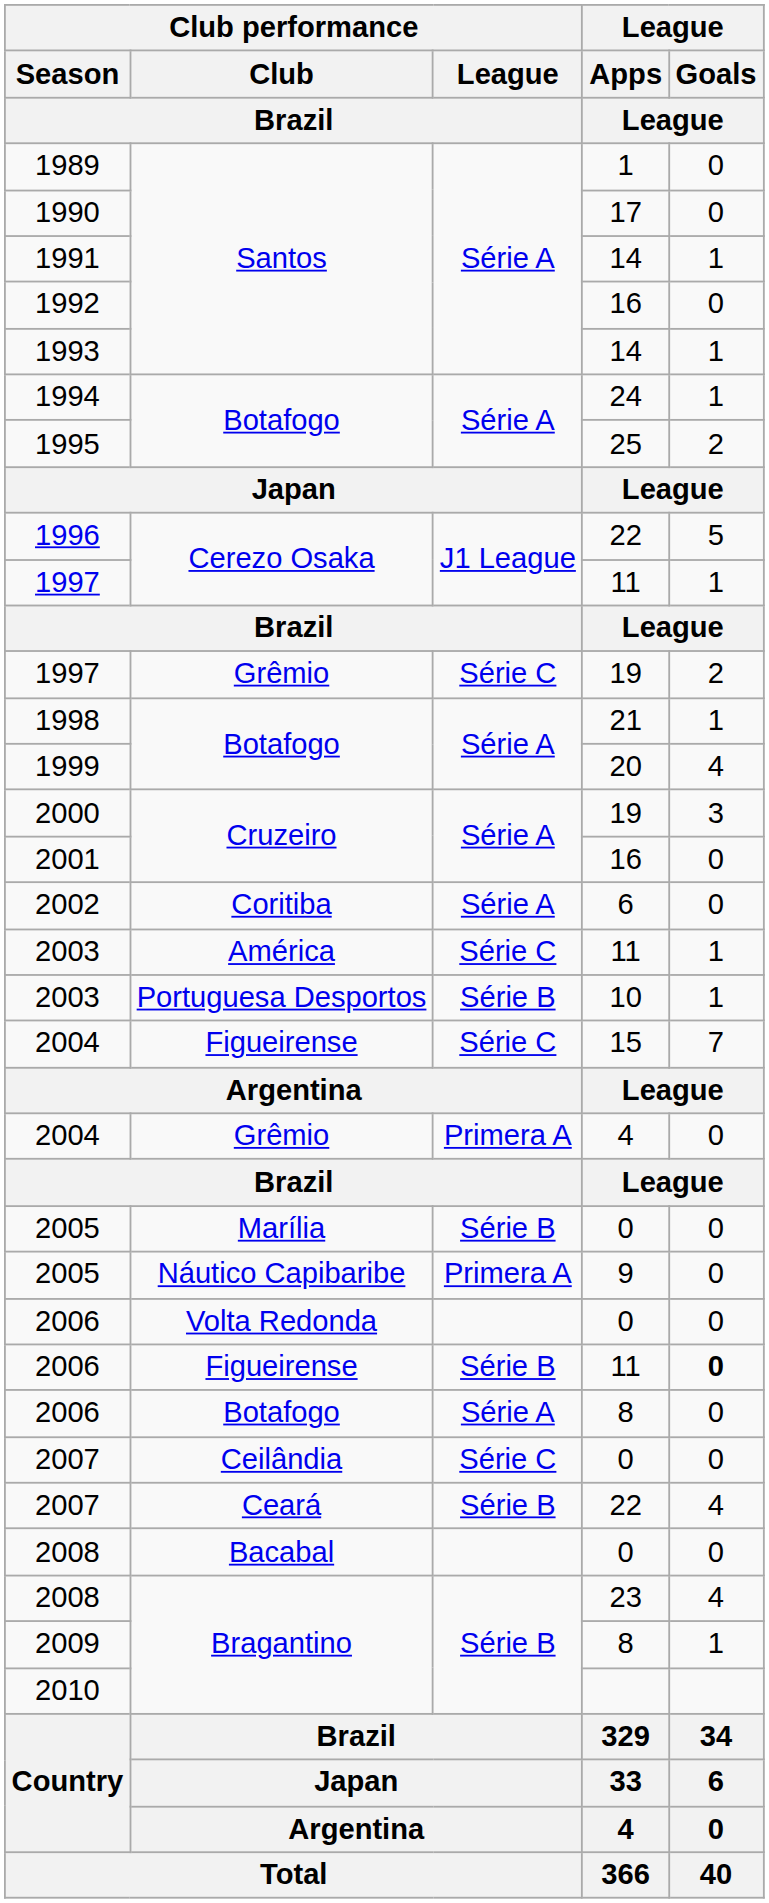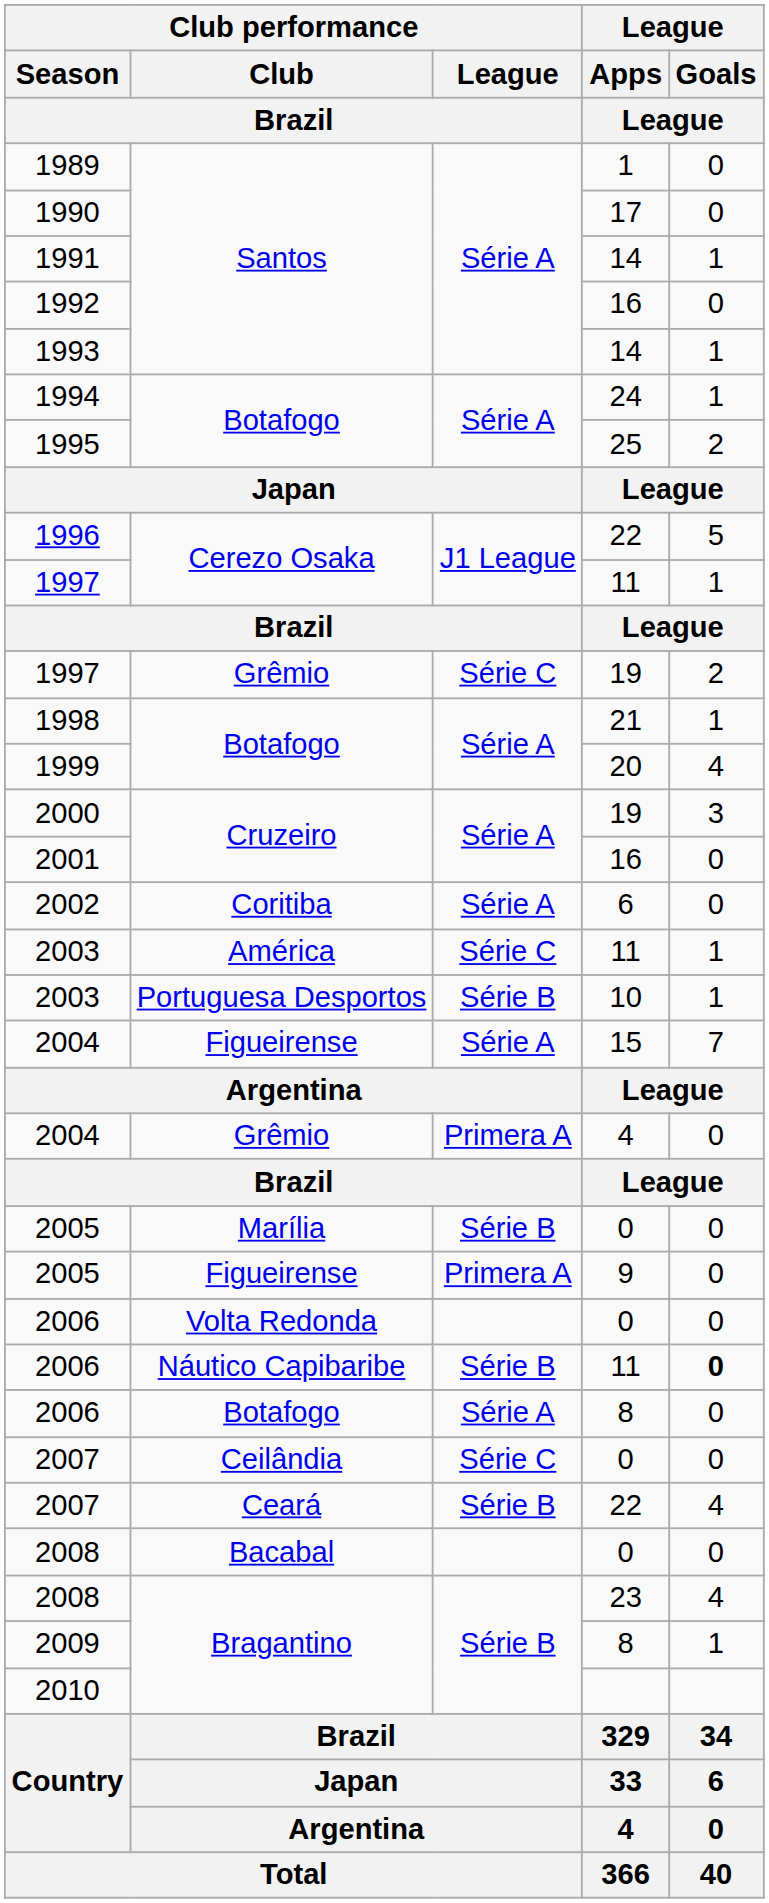 <table class="wikitable" style="text-align:center;">
 <tr>
 <th colspan=3>Club performance</th>
 <th colspan=2>League</th>
 </tr>
 <tr>
 <th>Season</th>
 <th>Club</th>
 <th>League</th>
 <th>Apps</th>
 <th>Goals</th>
 </tr>
 <tr>
 <th colspan=3>Brazil</th>
 <th colspan=2>League</th>
 </tr>
 <tr>
 <td>1989</td>
 <td rowspan="5"><a href='#'>Santos</a></td>
 <td rowspan="5"><a href='#'>Série A</a></td>
 <td>1</td>
 <td>0</td>
 </tr>
 <tr>
 <td>1990</td>
 <td>17</td>
 <td>0</td>
 </tr>
 <tr>
 <td>1991</td>
 <td>14</td>
 <td>1</td>
 </tr>
 <tr>
 <td>1992</td>
 <td>16</td>
 <td>0</td>
 </tr>
 <tr>
 <td>1993</td>
 <td>14</td>
 <td>1</td>
 </tr>
 <tr>
 <td>1994</td>
 <td rowspan="2"><a href='#'>Botafogo</a></td>
 <td rowspan="2"><a href='#'>Série A</a></td>
 <td>24</td>
 <td>1</td>
 </tr>
 <tr>
 <td>1995</td>
 <td>25</td>
 <td>2</td>
 </tr>
 <tr>
 <th colspan=3>Japan</th>
 <th colspan=2>League</th>
 </tr>
 <tr>
 <td><a href='#'>1996</a></td>
 <td rowspan="2"><a href='#'>Cerezo Osaka</a></td>
 <td rowspan="2"><a href='#'>J1 League</a></td>
 <td>22</td>
 <td>5</td>
 </tr>
 <tr>
 <td><a href='#'>1997</a></td>
 <td>11</td>
 <td>1</td>
 </tr>
 <tr>
 <th colspan=3>Brazil</th>
 <th colspan=2>League</th>
 </tr>
 <tr>
 <td>1997</td>
 <td><a href='#'>Grêmio</a></td>
 <td><a href='#'>Série C</a></td>
 <td>19</td>
 <td>2</td>
 </tr>
 <tr>
 <td>1998</td>
 <td rowspan="2"><a href='#'>Botafogo</a></td>
 <td rowspan="2"><a href='#'>Série A</a></td>
 <td>21</td>
 <td>1</td>
 </tr>
 <tr>
 <td>1999</td>
 <td>20</td>
 <td>4</td>
 </tr>
 <tr>
 <td>2000</td>
 <td rowspan="2"><a href='#'>Cruzeiro</a></td>
 <td rowspan="2"><a href='#'>Série A</a></td>
 <td>19</td>
 <td>3</td>
 </tr>
 <tr>
 <td>2001</td>
 <td>16</td>
 <td>0</td>
 </tr>
 <tr>
 <td>2002</td>
 <td><a href='#'>Coritiba</a></td>
 <td><a href='#'>Série A</a></td>
 <td>6</td>
 <td>0</td>
 </tr>
 <tr>
 <td>2003</td>
 <td><a href='#'>América</a></td>
 <td><a href='#'>Série C</a></td>
 <td>11</td>
 <td>1</td>
 </tr>
 <tr>
 <td>2003</td>
 <td><a href='#'>Portuguesa Desportos</a></td>
 <td><a href='#'>Série B</a></td>
 <td>10</td>
 <td>1</td>
 </tr>
 <tr>
 <td>2004</td>
 <td><a href='#'>Figueirense</a></td>
-<td><a href='#'>Série C</a></td>
+<td><a href='#'>Série A</a></td>
 <td>15</td>
 <td>7</td>
 </tr>
 <tr>
 <th colspan=3>Argentina</th>
 <th colspan=2>League</th>
 </tr>
 <tr>
 <td>2004</td>
 <td><a href='#'>Grêmio</a></td>
 <td><a href='#'>Primera A</a></td>
 <td>4</td>
 <td>0</td>
 </tr>
 <tr>
 <th colspan=3>Brazil</th>
 <th colspan=2>League</th>
 </tr>
 <tr>
 <td>2005</td>
 <td><a href='#'>Marília</a></td>
 <td><a href='#'>Série B</a></td>
 <td>0</td>
 <td>0</td>
 </tr>
 <tr>
 <td>2005</td>
-<td><a href='#'>Náutico Capibaribe</a></td>
+<td><a href='#'>Figueirense</a></td>
 <td><a href='#'>Primera A</a></td>
 <td>9</td>
 <td>0</td>
 </tr>
 <tr>
 <td>2006</td>
 <td><a href='#'>Volta Redonda</a></td>
 <td></td>
 <td>0</td>
 <td>0</td>
 </tr>
 <tr>
 <td>2006</td>
-<td><a href='#'>Figueirense</a></td>
+<td><a href='#'>Náutico Capibaribe</a></td>
 <td><a href='#'>Série B</a></td>
 <td>11</td>
 <td><strong>0</strong></td>
 </tr>
 <tr>
 <td>2006</td>
 <td><a href='#'>Botafogo</a></td>
 <td><a href='#'>Série A</a></td>
 <td>8</td>
 <td>0</td>
 </tr>
 <tr>
 <td>2007</td>
 <td><a href='#'>Ceilândia</a></td>
 <td><a href='#'>Série C</a></td>
 <td>0</td>
 <td>0</td>
 </tr>
 <tr>
 <td>2007</td>
 <td><a href='#'>Ceará</a></td>
 <td><a href='#'>Série B</a></td>
 <td>22</td>
 <td>4</td>
 </tr>
 <tr>
 <td>2008</td>
 <td><a href='#'>Bacabal</a></td>
 <td></td>
 <td>0</td>
 <td>0</td>
 </tr>
 <tr>
 <td>2008</td>
 <td rowspan="3"><a href='#'>Bragantino</a></td>
 <td rowspan="3"><a href='#'>Série B</a></td>
 <td>23</td>
 <td>4</td>
 </tr>
 <tr>
 <td>2009</td>
 <td>8</td>
 <td>1</td>
 </tr>
 <tr>
 <td>2010</td>
 <td></td>
 <td></td>
 </tr>
 <tr>
 <th rowspan=3>Country</th>
 <th colspan=2>Brazil</th>
 <th>329</th>
 <th>34</th>
 </tr>
 <tr>
 <th colspan=2>Japan</th>
 <th>33</th>
 <th>6</th>
 </tr>
 <tr>
 <th colspan=2>Argentina</th>
 <th>4</th>
 <th>0</th>
 </tr>
 <tr>
 <th colspan=3>Total</th>
 <th>366</th>
 <th>40</th>
 </tr>
 </table>
